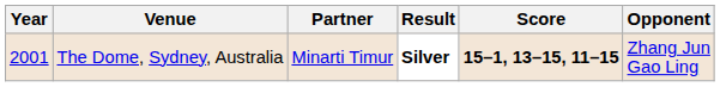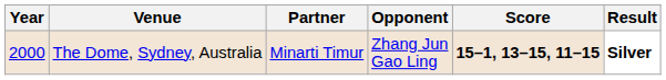 <table class="sortable wikitable" style="font-size: 90%;">
 <tr>
 <th>Year</th>
 <th>Venue</th>
 <th>Partner</th>
+<th>Opponent</th>
+<th>Score</th>
 <th>Result</th>
-<th>Score</th>
-<th>Opponent</th>
 </tr>
 <tr style="background:#F3E6D7">
-<td align="center"><a href='#'>2001</a></td>
+<td align="center"><a href='#'>2000</a></td>
 <td align="left"><a href='#'>The Dome</a>, <a href='#'>Sydney</a>, Australia</td>
 <td align="left"> <a href='#'>Minarti Timur</a></td>
+<td align="left"> <a href='#'>Zhang Jun</a><br> <a href='#'>Gao Ling</a></td>
+<td align="left"><strong>15–1, 13–15, 11–15</strong></td>
 <td style="text-align:left; background:white"> <strong>Silver</strong></td>
-<td align="left"><strong>15–1, 13–15, 11–15</strong></td>
-<td align="left"> <a href='#'>Zhang Jun</a><br> <a href='#'>Gao Ling</a></td>
 </tr>
 </table>
